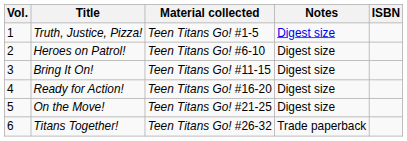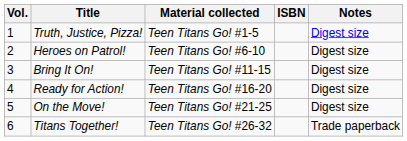 <table class="wikitable">
 <tr>
 <th>Vol.</th>
 <th>Title</th>
 <th>Material collected</th>
+<th>ISBN</th>
 <th>Notes</th>
-<th>ISBN</th>
 </tr>
 <tr>
 <td>1</td>
 <td><em>Truth, Justice, Pizza!</em></td>
 <td><em>Teen Titans Go!</em> #1-5</td>
+<td></td>
 <td><a href='#'>Digest size</a></td>
-<td></td>
 </tr>
 <tr>
 <td>2</td>
 <td><em>Heroes on Patrol!</em></td>
 <td><em>Teen Titans Go!</em> #6-10</td>
+<td></td>
 <td>Digest size</td>
-<td></td>
 </tr>
 <tr>
 <td>3</td>
 <td><em>Bring It On!</em></td>
 <td><em>Teen Titans Go!</em> #11-15</td>
+<td></td>
 <td>Digest size</td>
-<td></td>
 </tr>
 <tr>
 <td>4</td>
 <td><em>Ready for Action!</em></td>
 <td><em>Teen Titans Go!</em> #16-20</td>
+<td></td>
 <td>Digest size</td>
-<td></td>
 </tr>
 <tr>
 <td>5</td>
 <td><em>On the Move!</em></td>
 <td><em>Teen Titans Go!</em> #21-25</td>
+<td></td>
 <td>Digest size</td>
-<td></td>
 </tr>
 <tr>
 <td>6</td>
 <td><em>Titans Together!</em></td>
 <td><em>Teen Titans Go!</em> #26-32</td>
+<td></td>
 <td>Trade paperback</td>
-<td></td>
 </tr>
 </table>
